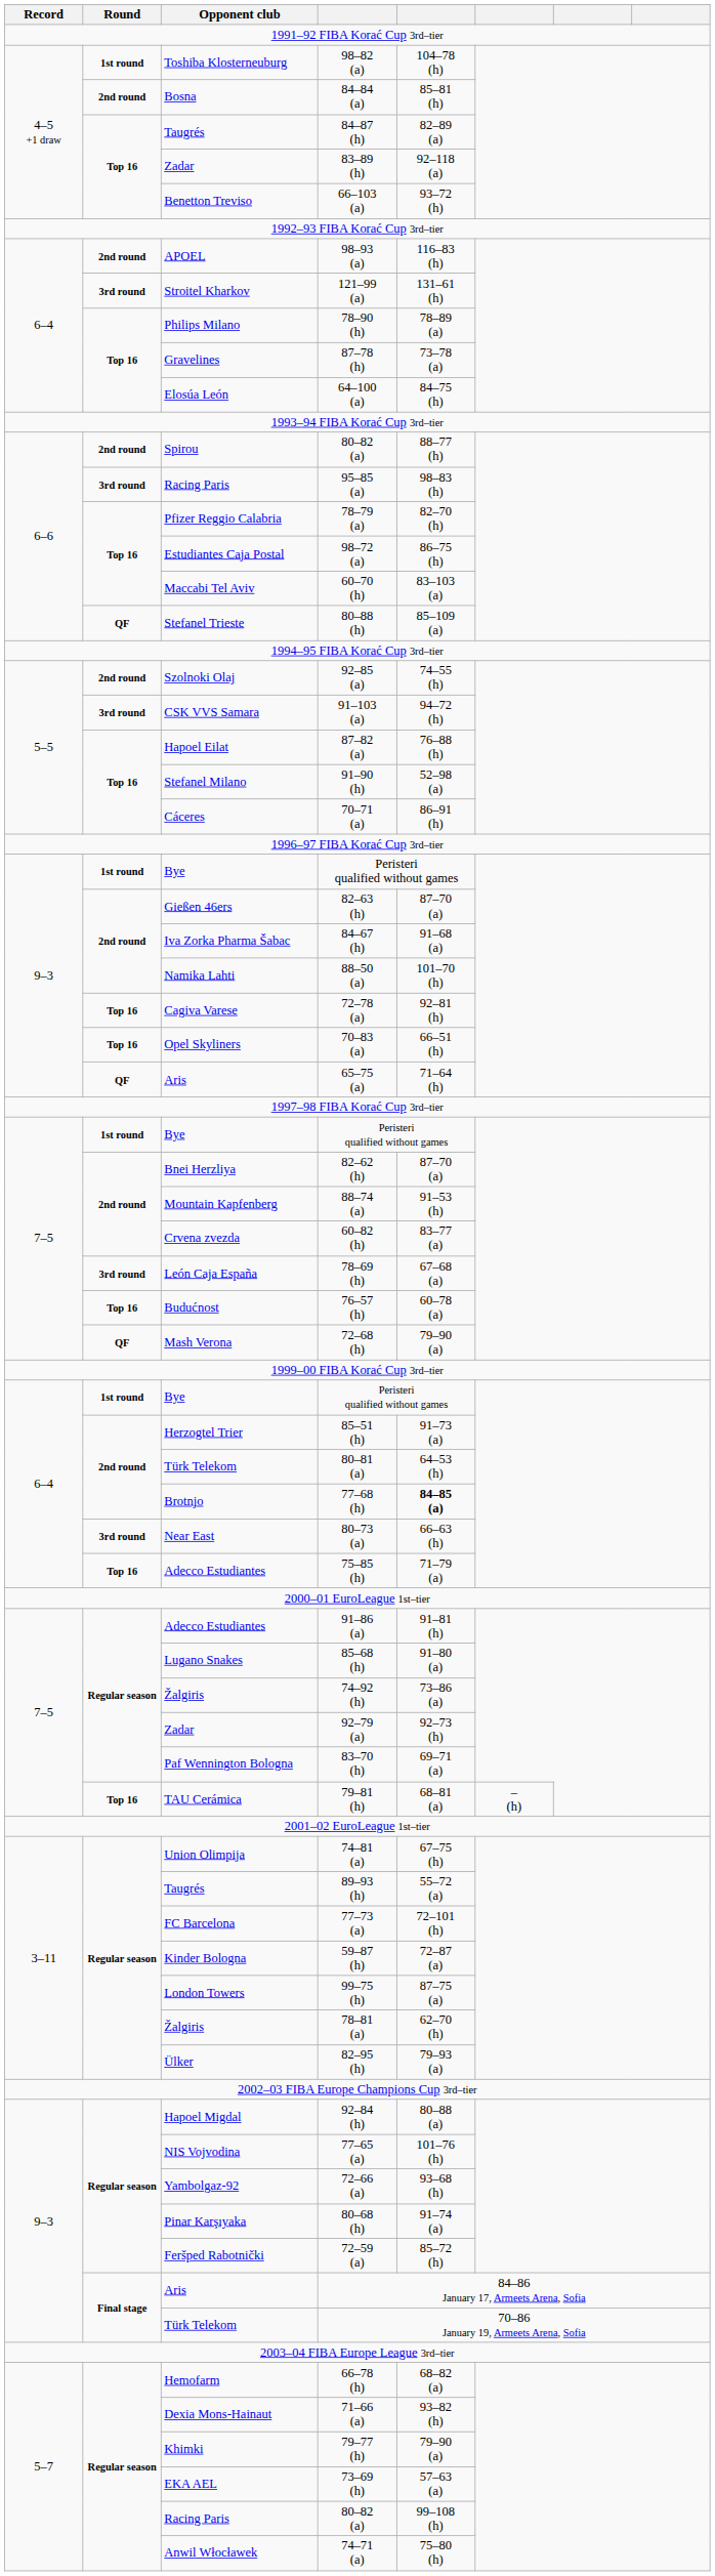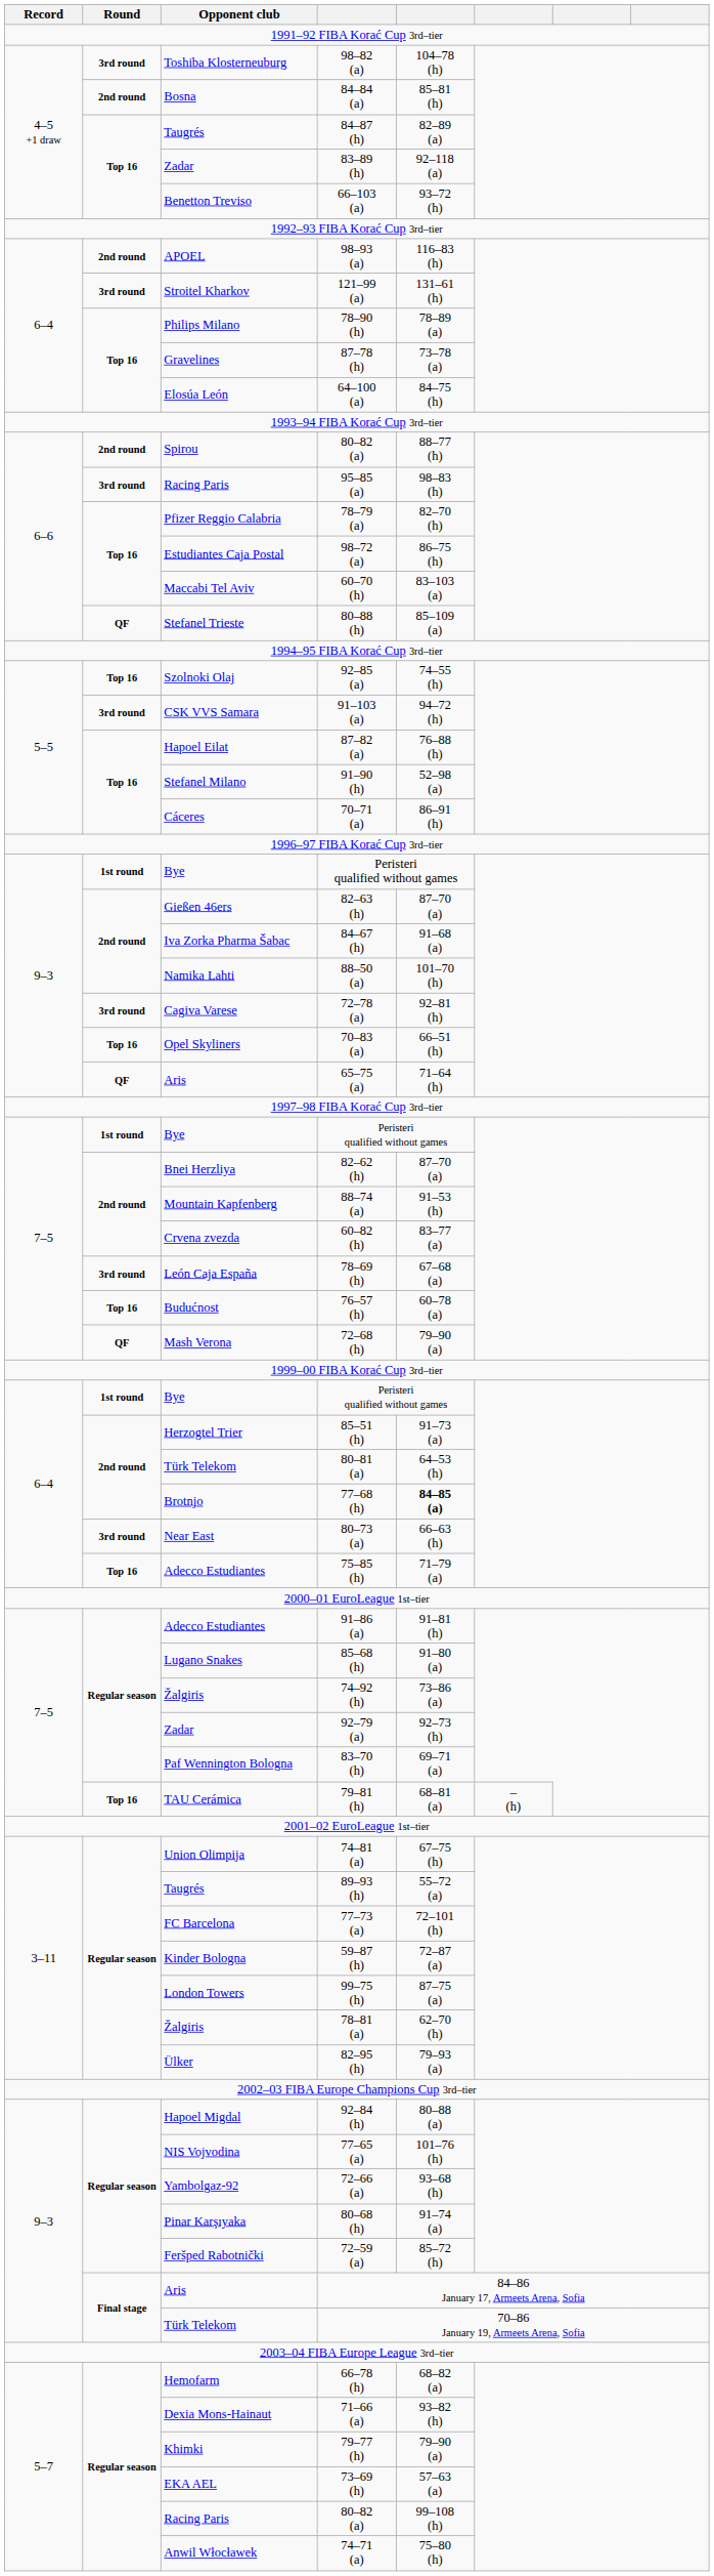 <table class="wikitable" width=100% style="text-align: center;">
 <tr>
 <th width=10%>Record</th>
 <th width=10%>Round</th>
 <th width=20%>Opponent club</th>
 <th width=10%></th>
 <th width=10%></th>
 <th width=10%></th>
 <th width=10%></th>
 <th width=10%></th>
 </tr>
 <tr>
 <td colspan=8><a href='#'>1991–92 FIBA Korać Cup</a> <small>3rd–tier</small></td>
 </tr>
 <tr>
 <td rowspan=5>4–5<br><small>+1 draw</small></td>
-<td><small><strong>1st round</strong></small></td>
+<td><small><strong>3rd round</strong></small></td>
 <td align=left> <a href='#'>Toshiba Klosterneuburg</a></td>
 <td>98–82 <br>(a)</td>
 <td>104–78 <br>(h)</td>
 </tr>
 <tr>
 <td><small><strong>2nd round</strong></small></td>
 <td align=left> <a href='#'>Bosna</a></td>
 <td>84–84 <br>(a)</td>
 <td>85–81 <br>(h)</td>
 </tr>
 <tr>
 <td rowspan=3><small><strong>Top 16</strong></small></td>
 <td align=left> <a href='#'>Taugrés</a></td>
 <td>84–87 <br>(h)</td>
 <td>82–89 <br>(a)</td>
 </tr>
 <tr>
 <td align=left> <a href='#'>Zadar</a></td>
 <td>83–89 <br>(h)</td>
 <td>92–118 <br>(a)</td>
 </tr>
 <tr>
 <td align=left> <a href='#'>Benetton Treviso</a></td>
 <td>66–103 <br>(a)</td>
 <td>93–72 <br>(h)</td>
 </tr>
 <tr>
 <td colspan=8><a href='#'>1992–93 FIBA Korać Cup</a> <small>3rd–tier</small></td>
 </tr>
 <tr>
 <td rowspan=5>6–4</td>
 <td><small><strong>2nd round</strong></small></td>
 <td align=left> <a href='#'>APOEL</a></td>
 <td>98–93 <br>(a)</td>
 <td>116–83 <br>(h)</td>
 </tr>
 <tr>
 <td><small><strong>3rd round</strong></small></td>
 <td align=left> <a href='#'>Stroitel Kharkov</a></td>
 <td>121–99 <br>(a)</td>
 <td>131–61 <br>(h)</td>
 </tr>
 <tr>
 <td rowspan=3><small><strong>Top 16</strong></small></td>
 <td align=left> <a href='#'>Philips Milano</a></td>
 <td>78–90 <br>(h)</td>
 <td>78–89 <br>(a)</td>
 </tr>
 <tr>
 <td align=left> <a href='#'>Gravelines</a></td>
 <td>87–78 <br>(h)</td>
 <td>73–78 <br>(a)</td>
 </tr>
 <tr>
 <td align=left> <a href='#'>Elosúa León</a></td>
 <td>64–100 <br>(a)</td>
 <td>84–75 <br>(h)</td>
 </tr>
 <tr>
 <td colspan=8><a href='#'>1993–94 FIBA Korać Cup</a> <small>3rd–tier</small></td>
 </tr>
 <tr>
 <td rowspan=6>6–6</td>
 <td><small><strong>2nd round</strong></small></td>
 <td align=left> <a href='#'>Spirou</a></td>
 <td>80–82 <br>(a)</td>
 <td>88–77 <br>(h)</td>
 </tr>
 <tr>
 <td><small><strong>3rd round</strong></small></td>
 <td align=left> <a href='#'>Racing Paris</a></td>
 <td>95–85 <br>(a)</td>
 <td>98–83 <br>(h)</td>
 </tr>
 <tr>
 <td rowspan=3><small><strong>Top 16</strong></small></td>
 <td align=left> <a href='#'>Pfizer Reggio Calabria</a></td>
 <td>78–79 <br>(a)</td>
 <td>82–70 <br>(h)</td>
 </tr>
 <tr>
 <td align=left> <a href='#'>Estudiantes Caja Postal</a></td>
 <td>98–72 <br>(a)</td>
 <td>86–75 <br>(h)</td>
 </tr>
 <tr>
 <td align=left> <a href='#'>Maccabi Tel Aviv</a></td>
 <td>60–70 <br>(h)</td>
 <td>83–103 <br>(a)</td>
 </tr>
 <tr>
 <td><small><strong>QF</strong></small></td>
 <td align=left> <a href='#'>Stefanel Trieste</a></td>
 <td>80–88 <br>(h)</td>
 <td>85–109 <br>(a)</td>
 </tr>
 <tr>
 <td colspan=8><a href='#'>1994–95 FIBA Korać Cup</a> <small>3rd–tier</small></td>
 </tr>
 <tr>
 <td rowspan=5>5–5</td>
-<td><small><strong>2nd round</strong></small></td>
+<td><small><strong>Top 16</strong></small></td>
 <td align=left> <a href='#'>Szolnoki Olaj</a></td>
 <td>92–85 <br>(a)</td>
 <td>74–55 <br>(h)</td>
 </tr>
 <tr>
 <td><small><strong>3rd round</strong></small></td>
 <td align=left> <a href='#'>CSK VVS Samara</a></td>
 <td>91–103 <br>(a)</td>
 <td>94–72 <br>(h)</td>
 </tr>
 <tr>
 <td rowspan=3><small><strong>Top 16</strong></small></td>
 <td align=left> <a href='#'>Hapoel Eilat</a></td>
 <td>87–82 <br>(a)</td>
 <td>76–88 <br>(h)</td>
 </tr>
 <tr>
 <td align=left> <a href='#'>Stefanel Milano</a></td>
 <td>91–90 <br>(h)</td>
 <td>52–98 <br>(a)</td>
 </tr>
 <tr>
 <td align=left> <a href='#'>Cáceres</a></td>
 <td>70–71 <br>(a)</td>
 <td>86–91 <br>(h)</td>
 </tr>
 <tr>
 <td colspan=8><a href='#'>1996–97 FIBA Korać Cup</a> <small>3rd–tier</small></td>
 </tr>
 <tr>
 <td rowspan=7>9–3</td>
 <td><small><strong>1st round</strong></small></td>
 <td align=left><a href='#'>Bye</a></td>
 <td colspan=2 style="text-align:center;">Peristeri <br>qualified without games</td>
 </tr>
 <tr>
 <td rowspan=3><small><strong>2nd round</strong></small></td>
 <td align=left> <a href='#'>Gießen 46ers</a></td>
 <td>82–63 <br>(h)</td>
 <td>87–70 <br>(a)</td>
 </tr>
 <tr>
 <td align=left> <a href='#'>Iva Zorka Pharma Šabac</a></td>
 <td>84–67 <br>(h)</td>
 <td>91–68 <br>(a)</td>
 </tr>
 <tr>
 <td align=left> <a href='#'>Namika Lahti</a></td>
 <td>88–50 <br>(a)</td>
 <td>101–70 <br>(h)</td>
 </tr>
 <tr>
-<td><small><strong>Top 16</strong></small></td>
+<td><small><strong>3rd round</strong></small></td>
 <td align=left> <a href='#'>Cagiva Varese</a></td>
 <td>72–78 <br>(a)</td>
 <td>92–81 <br>(h)</td>
 </tr>
 <tr>
 <td><small><strong>Top 16</strong></small></td>
 <td align=left> <a href='#'>Opel Skyliners</a></td>
 <td>70–83 <br>(a)</td>
 <td>66–51 <br>(h)</td>
 </tr>
 <tr>
 <td><small><strong>QF</strong></small></td>
 <td align=left> <a href='#'>Aris</a></td>
 <td>65–75 <br>(a)</td>
 <td>71–64 <br>(h)</td>
 </tr>
 <tr>
 <td colspan=8><a href='#'>1997–98 FIBA Korać Cup</a> <small>3rd–tier</small></td>
 </tr>
 <tr>
 <td rowspan=7>7–5</td>
 <td><small><strong>1st round</strong></small></td>
 <td align=left><a href='#'>Bye</a></td>
 <td colspan=2 style="text-align:center;"><small>Peristeri <br>qualified without games</small></td>
 </tr>
 <tr>
 <td rowspan=3><small><strong>2nd round</strong></small></td>
 <td align=left> <a href='#'>Bnei Herzliya</a></td>
 <td>82–62 <br>(h)</td>
 <td>87–70 <br>(a)</td>
 </tr>
 <tr>
 <td align=left> <a href='#'>Mountain Kapfenberg</a></td>
 <td>88–74 <br>(a)</td>
 <td>91–53 <br>(h)</td>
 </tr>
 <tr>
 <td align=left> <a href='#'>Crvena zvezda</a></td>
 <td>60–82 <br>(h)</td>
 <td>83–77 <br>(a)</td>
 </tr>
 <tr>
 <td><small><strong>3rd round</strong></small></td>
 <td align=left> <a href='#'>León Caja España</a></td>
 <td>78–69 <br>(h)</td>
 <td>67–68 <br>(a)</td>
 </tr>
 <tr>
 <td><small><strong>Top 16</strong></small></td>
 <td align=left> <a href='#'>Budućnost</a></td>
 <td>76–57 <br>(h)</td>
 <td>60–78 <br>(a)</td>
 </tr>
 <tr>
 <td><small><strong>QF</strong></small></td>
 <td align=left> <a href='#'>Mash Verona</a></td>
 <td>72–68 <br>(h)</td>
 <td>79–90 <br>(a)</td>
 </tr>
 <tr>
 <td colspan=8><a href='#'>1999–00 FIBA Korać Cup</a> <small>3rd–tier</small></td>
 </tr>
 <tr>
 <td rowspan=6>6–4</td>
 <td><small><strong>1st round</strong></small></td>
 <td align=left><a href='#'>Bye</a></td>
 <td colspan=2 style="text-align:center;"><small>Peristeri <br>qualified without games</small></td>
 </tr>
 <tr>
 <td rowspan=3><small><strong>2nd round</strong></small></td>
 <td align=left> <a href='#'>Herzogtel Trier</a></td>
 <td>85–51 <br>(h)</td>
 <td>91–73 <br>(a)</td>
 </tr>
 <tr>
 <td align=left> <a href='#'>Türk Telekom</a></td>
 <td>80–81 <br>(a)</td>
 <td>64–53 <br>(h)</td>
 </tr>
 <tr>
 <td align=left> <a href='#'>Brotnjo</a></td>
 <td>77–68 <br>(h)</td>
 <td><strong>84–85 <br>(a)</strong></td>
 </tr>
 <tr>
 <td><small><strong>3rd round</strong></small></td>
 <td align=left> <a href='#'>Near East</a></td>
 <td>80–73 <br>(a)</td>
 <td>66–63 <br>(h)</td>
 </tr>
 <tr>
 <td><small><strong>Top 16</strong></small></td>
 <td align=left> <a href='#'>Adecco Estudiantes</a></td>
 <td>75–85 <br>(h)</td>
 <td>71–79 <br>(a)</td>
 </tr>
 <tr>
 <td colspan=8><a href='#'>2000–01 EuroLeague</a> <small>1st–tier</small></td>
 </tr>
 <tr>
 <td rowspan=6>7–5</td>
 <td rowspan=5><small><strong>Regular season</strong></small></td>
 <td align=left> <a href='#'>Adecco Estudiantes</a></td>
 <td>91–86 <br>(a)</td>
 <td>91–81 <br>(h)</td>
 </tr>
 <tr>
 <td align=left> <a href='#'>Lugano Snakes</a></td>
 <td>85–68 <br>(h)</td>
 <td>91–80 <br>(a)</td>
 </tr>
 <tr>
 <td align=left> <a href='#'>Žalgiris</a></td>
 <td>74–92 <br>(h)</td>
 <td>73–86 <br>(a)</td>
 </tr>
 <tr>
 <td align=left> <a href='#'>Zadar</a></td>
 <td>92–79 <br>(a)</td>
 <td>92–73 <br>(h)</td>
 </tr>
 <tr>
 <td align=left> <a href='#'>Paf Wennington Bologna</a></td>
 <td>83–70 <br>(h)</td>
 <td>69–71 <br>(a)</td>
 </tr>
 <tr>
 <td><small><strong>Top 16</strong></small></td>
 <td align=left> <a href='#'>TAU Cerámica</a></td>
 <td>79–81 <br>(h)</td>
 <td>68–81 <br>(a)</td>
 <td>– <br>(h)</td>
 </tr>
 <tr>
 <td colspan=8><a href='#'>2001–02 EuroLeague</a> <small>1st–tier</small></td>
 </tr>
 <tr>
 <td rowspan=7>3–11</td>
 <td rowspan=7><small><strong>Regular season</strong></small></td>
 <td align=left> <a href='#'>Union Olimpija</a></td>
 <td>74–81 <br>(a)</td>
 <td>67–75 <br>(h)</td>
 </tr>
 <tr>
 <td align=left> <a href='#'>Taugrés</a></td>
 <td>89–93 <br>(h)</td>
 <td>55–72 <br>(a)</td>
 </tr>
 <tr>
 <td align=left> <a href='#'>FC Barcelona</a></td>
 <td>77–73 <br>(a)</td>
 <td>72–101 <br>(h)</td>
 </tr>
 <tr>
 <td align=left> <a href='#'>Kinder Bologna</a></td>
 <td>59–87 <br>(h)</td>
 <td>72–87 <br>(a)</td>
 </tr>
 <tr>
 <td align=left> <a href='#'>London Towers</a></td>
 <td>99–75 <br>(h)</td>
 <td>87–75 <br>(a)</td>
 </tr>
 <tr>
 <td align=left> <a href='#'>Žalgiris</a></td>
 <td>78–81 <br>(a)</td>
 <td>62–70 <br>(h)</td>
 </tr>
 <tr>
 <td align=left> <a href='#'>Ülker</a></td>
 <td>82–95 <br>(h)</td>
 <td>79–93 <br>(a)</td>
 </tr>
 <tr>
 <td colspan=8><a href='#'>2002–03 FIBA Europe Champions Cup</a> <small>3rd–tier</small></td>
 </tr>
 <tr>
 <td rowspan=7>9–3</td>
 <td rowspan=5><small><strong>Regular season</strong></small></td>
 <td align=left> <a href='#'>Hapoel Migdal</a></td>
 <td>92–84 <br>(h)</td>
 <td>80–88 <br>(a)</td>
 </tr>
 <tr>
 <td align=left> <a href='#'>NIS Vojvodina</a></td>
 <td>77–65 <br>(a)</td>
 <td>101–76 <br>(h)</td>
 </tr>
 <tr>
 <td align=left> <a href='#'>Yambolgaz-92</a></td>
 <td>72–66 <br>(a)</td>
 <td>93–68 <br>(h)</td>
 </tr>
 <tr>
 <td align=left> <a href='#'>Pinar Karşıyaka</a></td>
 <td>80–68 <br>(h)</td>
 <td>91–74 <br>(a)</td>
 </tr>
 <tr>
 <td align=left> <a href='#'>Feršped Rabotnički</a></td>
 <td>72–59 <br>(a)</td>
 <td>85–72 <br>(h)</td>
 </tr>
 <tr>
 <td rowspan=2><small><strong>Final stage</strong></small></td>
 <td align=left> <a href='#'>Aris</a></td>
 <td colspan=5 style="text-align:center;">84–86<br><small>January 17, <a href='#'>Armeets Arena</a>, <a href='#'>Sofia</a></small></td>
 </tr>
 <tr>
 <td align=left> <a href='#'>Türk Telekom</a></td>
 <td colspan=5 style="text-align:center;">70–86<br><small>January 19, <a href='#'>Armeets Arena</a>, <a href='#'>Sofia</a></small></td>
 </tr>
 <tr>
 <td colspan=8><a href='#'>2003–04 FIBA Europe League</a> <small>3rd–tier</small></td>
 </tr>
 <tr>
 <td rowspan=6>5–7</td>
 <td rowspan=6><small><strong>Regular season</strong></small></td>
 <td align=left> <a href='#'>Hemofarm</a></td>
 <td>66–78 <br>(h)</td>
 <td>68–82 <br>(a)</td>
 </tr>
 <tr>
 <td align=left> <a href='#'>Dexia Mons-Hainaut</a></td>
 <td>71–66 <br>(a)</td>
 <td>93–82 <br>(h)</td>
 </tr>
 <tr>
 <td align=left> <a href='#'>Khimki</a></td>
 <td>79–77 <br>(h)</td>
 <td>79–90 <br>(a)</td>
 </tr>
 <tr>
 <td align=left> <a href='#'>EKA AEL</a></td>
 <td>73–69 <br>(h)</td>
 <td>57–63 <br>(a)</td>
 </tr>
 <tr>
 <td align=left> <a href='#'>Racing Paris</a></td>
 <td>80–82 <br>(a)</td>
 <td>99–108 <br>(h)</td>
 </tr>
 <tr>
 <td align=left> <a href='#'>Anwil Włocławek</a></td>
 <td>74–71 <br>(a)</td>
 <td>75–80 <br>(h)</td>
 </tr>
 </table>
